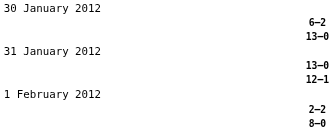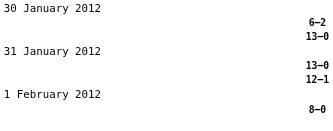 <table width=100% cellspacing=1>
 <tr>
 <th width=25%></th>
 <th width=10%></th>
 <th></th>
 </tr>
 <tr>
 <td>30 January 2012</td>
 </tr>
 <tr style=font-size:90%>
 <td align=right><strong></strong></td>
 <td align=center><strong>6–2</strong></td>
 <td><strong></strong></td>
 </tr>
 <tr style=font-size:90%>
 <td align=right><strong></strong></td>
 <td align=center><strong>13–0</strong></td>
 <td><strong></strong></td>
 </tr>
 <tr>
 <td>31 January 2012</td>
 </tr>
 <tr style=font-size:90%>
 <td align=right><strong></strong></td>
 <td align=center><strong>13–0</strong></td>
 <td><strong></strong></td>
 </tr>
 <tr style=font-size:90%>
 <td align=right><strong></strong></td>
 <td align=center><strong>12–1</strong></td>
 <td><strong></strong></td>
 </tr>
 <tr>
 <td>1 February 2012</td>
 </tr>
 <tr style=font-size:90%>
 <td align=right><strong></strong></td>
-<td align=center><strong>2–2</strong></td>
-<td><strong></strong></td>
-</tr>
-<tr style=font-size:90%>
-<td align=right><strong></strong></td>
 <td align=center><strong>8–0</strong></td>
 <td><strong></strong></td>
 </tr>
 </table>
